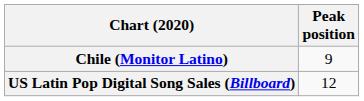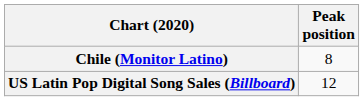 <table class="wikitable plainrowheaders" style="text-align:center">
 <tr>
 <th scope="col">Chart (2020)</th>
 <th scope="col">Peak<br>position</th>
 </tr>
 <tr>
 <th scope="row">Chile (<a href='#'>Monitor Latino</a>)</th>
-<td>9</td>
+<td>8</td>
 </tr>
 <tr>
 <th scope="row">US Latin Pop Digital Song Sales (<em><a href='#'>Billboard</a></em>)</th>
 <td>12</td>
 </tr>
 </table>
